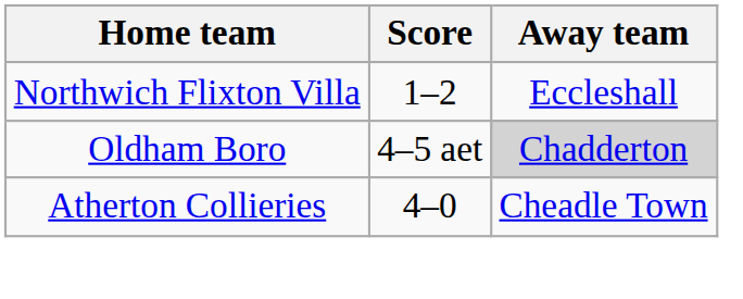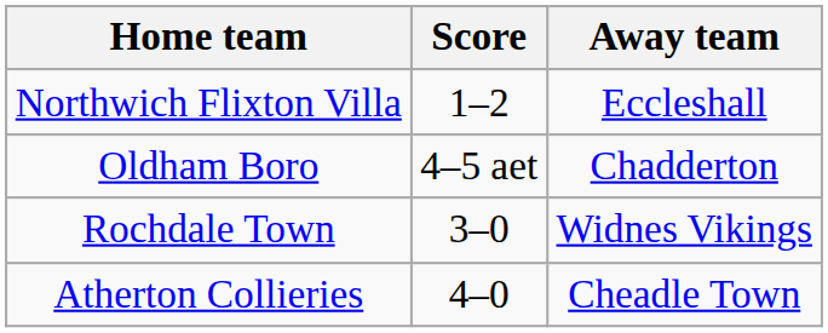 <table class="wikitable" style="text-align: center">
 <tr>
 <th>Home team</th>
 <th>Score</th>
 <th>Away team</th>
 </tr>
 <tr>
 <td><a href='#'>Northwich Flixton Villa</a></td>
 <td>1–2</td>
 <td><a href='#'>Eccleshall</a></td>
 </tr>
 <tr>
 <td><a href='#'>Oldham Boro</a></td>
 <td>4–5 aet</td>
-<td style="background: lightgrey;"><a href='#'>Chadderton</a></td>
+<td><a href='#'>Chadderton</a></td>
+</tr>
+<tr>
+<td><a href='#'>Rochdale Town</a></td>
+<td>3–0</td>
+<td><a href='#'>Widnes Vikings</a></td>
 </tr>
 <tr>
 <td><a href='#'>Atherton Collieries</a></td>
 <td>4–0</td>
 <td><a href='#'>Cheadle Town</a></td>
 </tr>
 </table>
